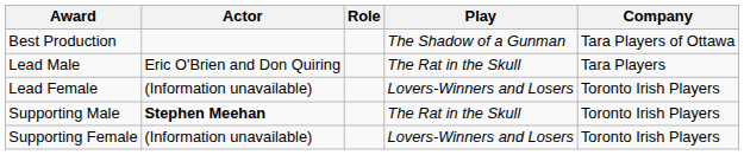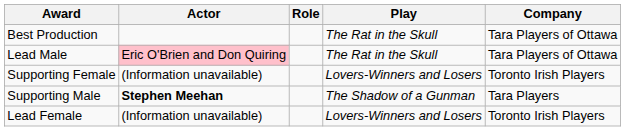 <table class="wikitable">
 <tr>
 <th>Award</th>
 <th>Actor</th>
 <th>Role</th>
 <th>Play</th>
 <th>Company</th>
 </tr>
 <tr>
 <td>Best Production</td>
 <td></td>
 <td></td>
-<td><em>The Shadow of a Gunman</em></td>
+<td><em>The Rat in the Skull</em></td>
 <td>Tara Players of Ottawa</td>
 </tr>
 <tr>
 <td>Lead Male</td>
-<td>Eric O'Brien and Don Quiring</td>
+<td style="background: pink;">Eric O'Brien and Don Quiring</td>
 <td></td>
 <td><em>The Rat in the Skull</em></td>
+<td>Tara Players of Ottawa</td>
+</tr>
+<tr>
+<td>Supporting Female</td>
+<td>(Information unavailable)</td>
+<td></td>
+<td><em>Lovers-Winners and Losers </em></td>
+<td>Toronto Irish Players</td>
+</tr>
+<tr>
+<td>Supporting Male</td>
+<td><strong>Stephen Meehan</strong></td>
+<td></td>
+<td><em>The Shadow of a Gunman</em></td>
 <td>Tara Players</td>
 </tr>
 <tr>
 <td>Lead Female</td>
 <td>(Information unavailable)</td>
 <td></td>
 <td><em>Lovers-Winners and Losers </em></td>
 <td>Toronto Irish Players</td>
 </tr>
-<tr>
-<td>Supporting Male</td>
-<td><strong>Stephen Meehan</strong></td>
-<td></td>
-<td><em>The Rat in the Skull</em></td>
-<td>Toronto Irish Players</td>
-</tr>
-<tr>
-<td>Supporting Female</td>
-<td>(Information unavailable)</td>
-<td></td>
-<td><em>Lovers-Winners and Losers </em></td>
-<td>Toronto Irish Players</td>
-</tr>
 </table>
